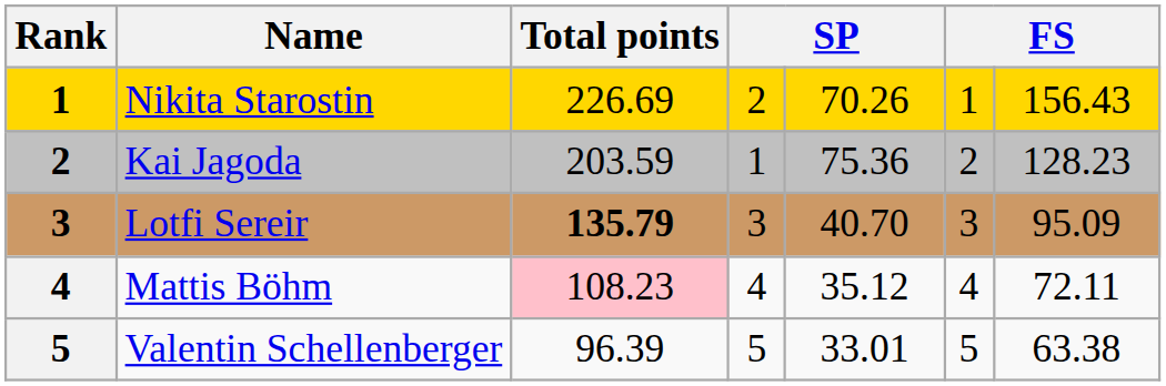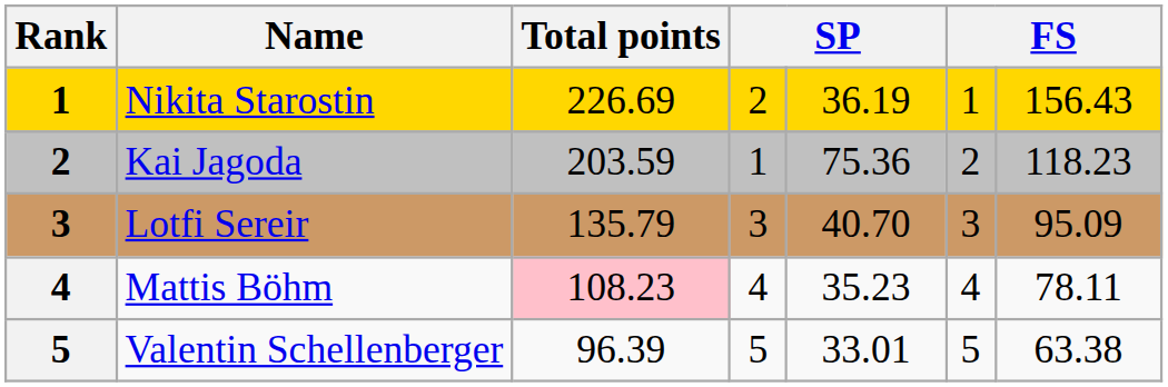 <table class="wikitable sortable">
 <tr>
 <th>Rank</th>
 <th>Name</th>
 <th>Total points</th>
 <th colspan="2" width="80px"><a href='#'>SP</a></th>
 <th colspan="2" width="80px"><a href='#'>FS</a></th>
 </tr>
 <tr bgcolor="gold">
 <td align="center"><strong>1</strong></td>
 <td><a href='#'>Nikita Starostin</a></td>
 <td align="center">226.69</td>
 <td align="center">2</td>
-<td align="center">70.26</td>
+<td align="center">36.19</td>
 <td align="center">1</td>
 <td align="center">156.43</td>
 </tr>
 <tr bgcolor="silver">
 <td align="center"><strong>2</strong></td>
 <td><a href='#'>Kai Jagoda</a></td>
 <td align="center">203.59</td>
 <td align="center">1</td>
 <td align="center">75.36</td>
 <td align="center">2</td>
-<td align="center">128.23</td>
+<td align="center">118.23</td>
 </tr>
 <tr bgcolor="cc9966">
 <td align="center"><strong>3</strong></td>
 <td><a href='#'>Lotfi Sereir</a></td>
-<td align="center"><strong>135.79</strong></td>
+<td align="center">135.79</td>
 <td align="center">3</td>
 <td align="center">40.70</td>
 <td align="center">3</td>
 <td align="center">95.09</td>
 </tr>
 <tr>
 <th>4</th>
 <td><a href='#'>Mattis Böhm</a></td>
 <td align="center" style="background: pink;">108.23</td>
 <td align="center">4</td>
-<td align="center">35.12</td>
+<td align="center">35.23</td>
 <td align="center">4</td>
-<td align="center">72.11</td>
+<td align="center">78.11</td>
 </tr>
 <tr>
 <th>5</th>
 <td><a href='#'>Valentin Schellenberger</a></td>
 <td align="center">96.39</td>
 <td align="center">5</td>
 <td align="center">33.01</td>
 <td align="center">5</td>
 <td align="center">63.38</td>
 </tr>
 </table>
